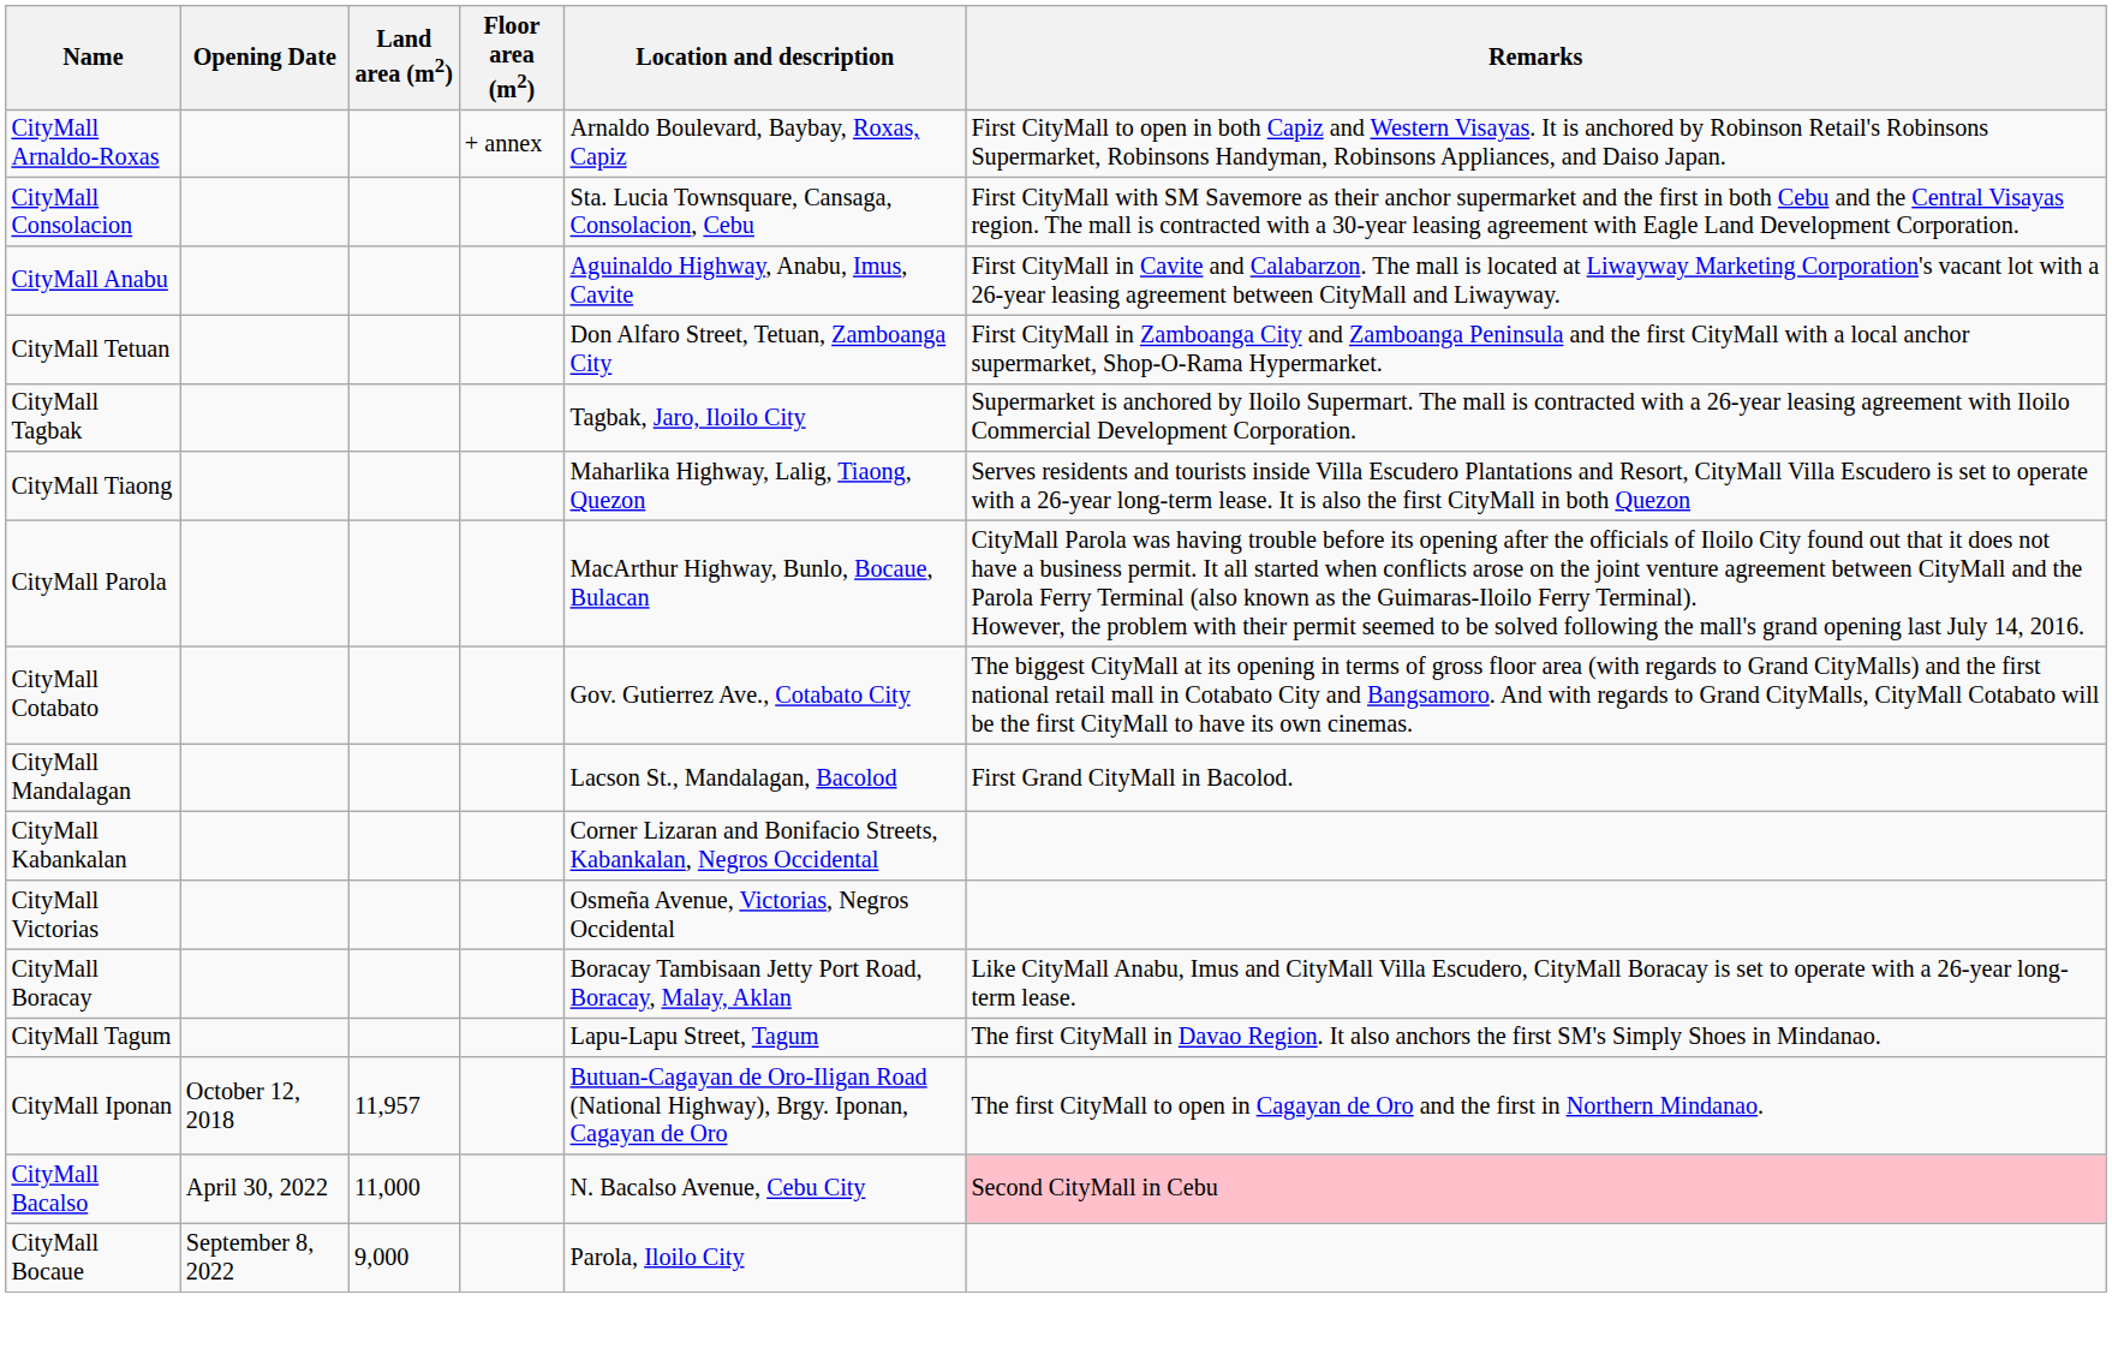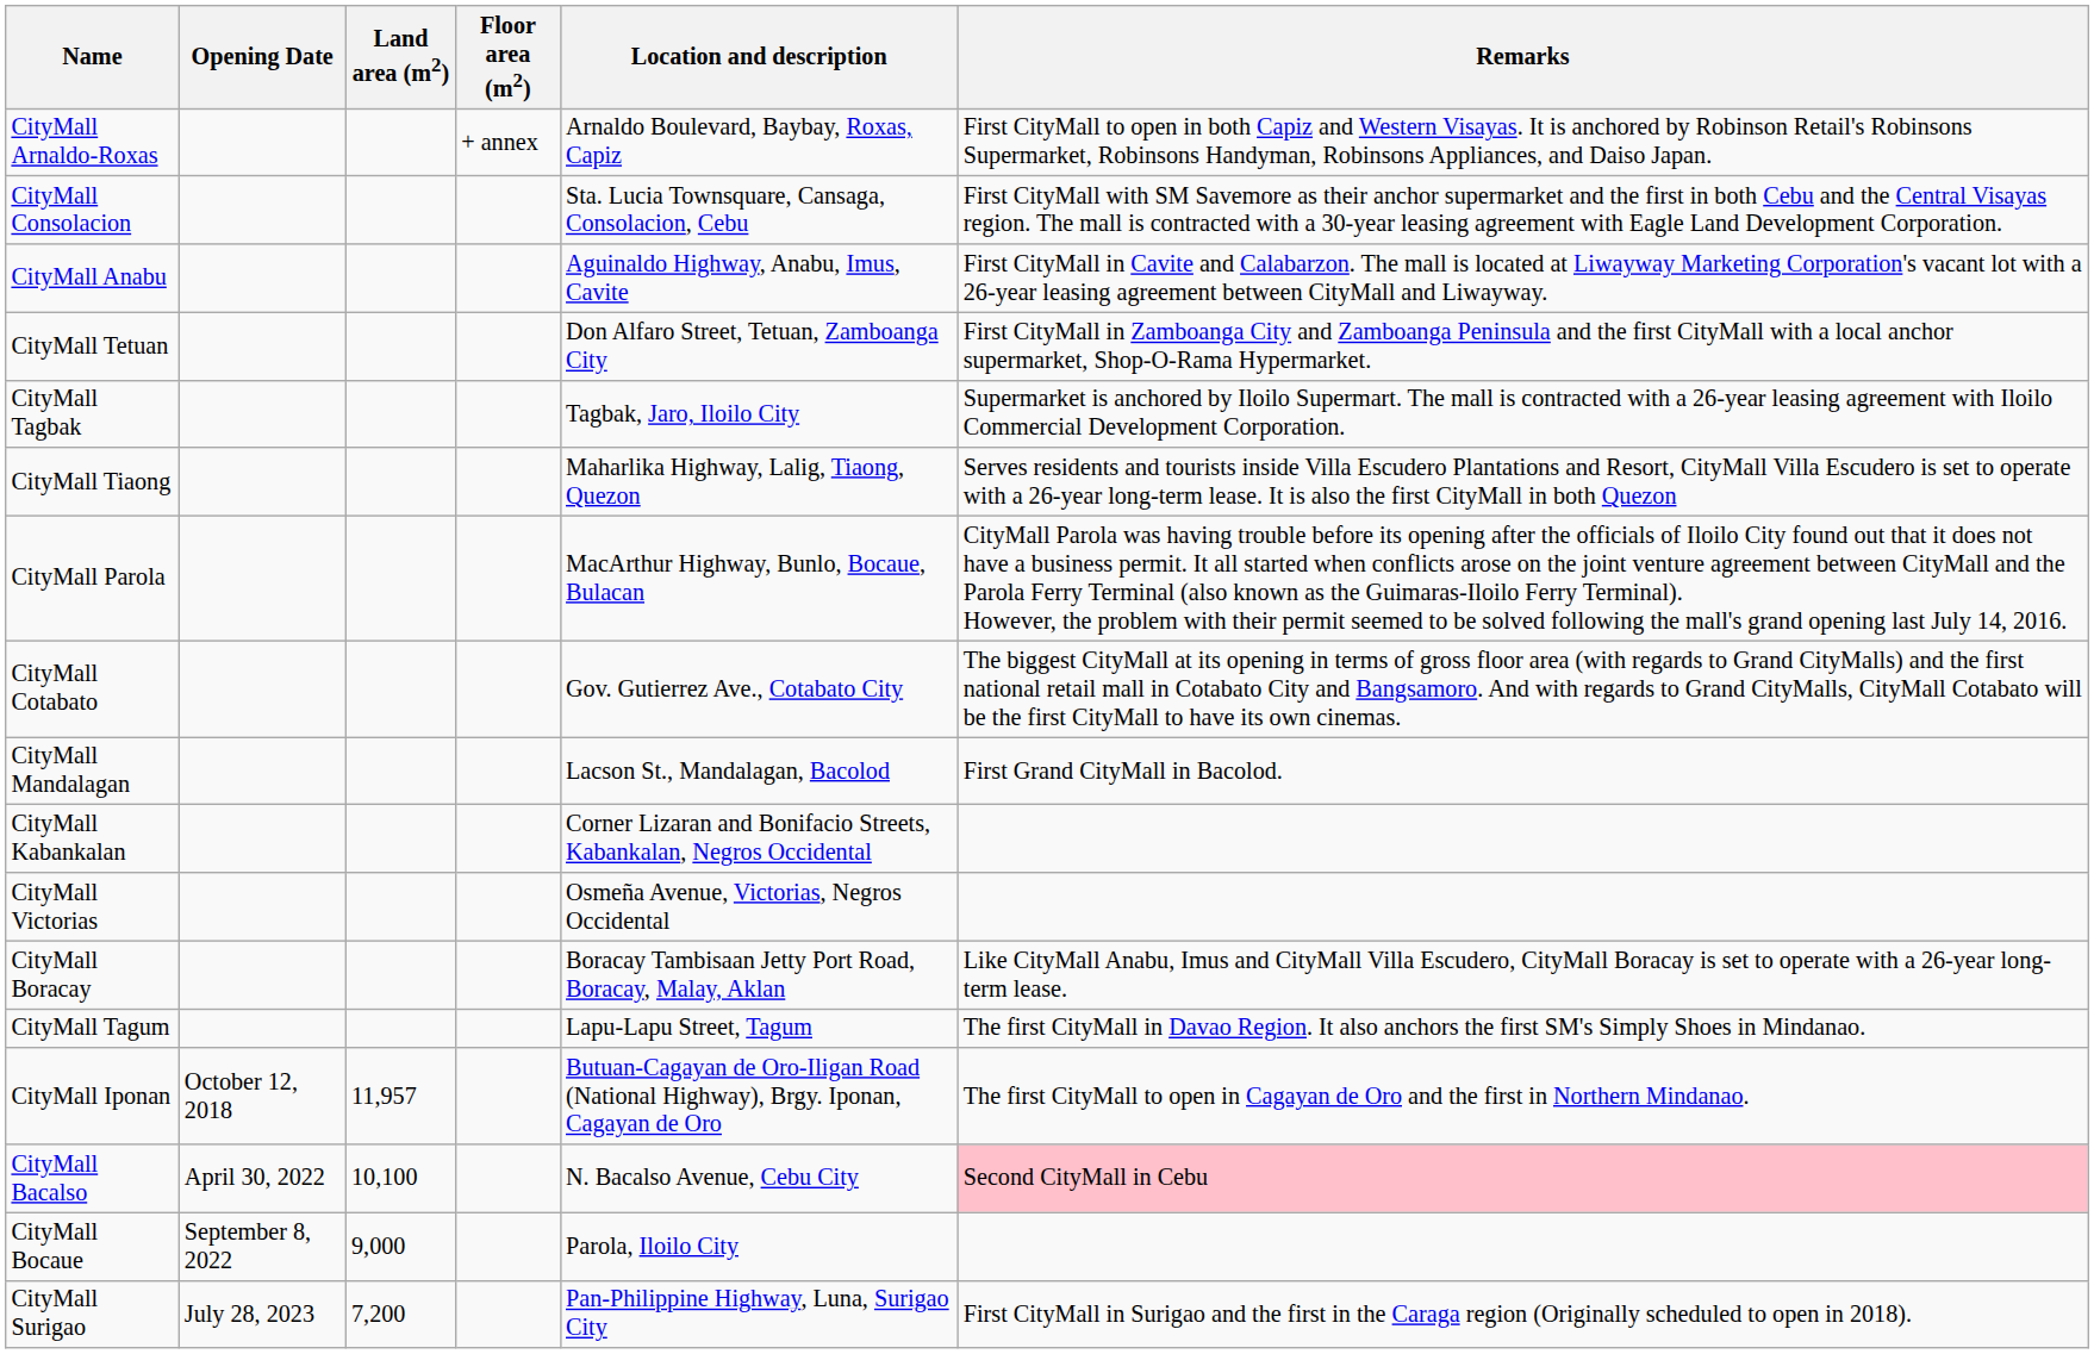 <table class="wikitable sortable" style="font-size:90%;">
 <tr>
 <th>Name</th>
 <th>Opening Date</th>
 <th>Land area (m<sup>2</sup>)</th>
 <th>Floor area (m<sup>2</sup>)</th>
 <th class="unsortable">Location and description</th>
 <th>Remarks</th>
 </tr>
 <tr>
 <td><a href='#'>CityMall Arnaldo-Roxas</a></td>
 <td></td>
 <td></td>
 <td> + annex</td>
 <td>Arnaldo Boulevard, Baybay, <a href='#'>Roxas, Capiz</a></td>
 <td>First CityMall to open in both <a href='#'>Capiz</a> and <a href='#'>Western Visayas</a>. It is anchored by Robinson Retail's Robinsons Supermarket, Robinsons Handyman, Robinsons Appliances, and Daiso Japan.</td>
 </tr>
 <tr>
 <td><a href='#'>CityMall Consolacion</a></td>
 <td></td>
 <td></td>
 <td></td>
 <td>Sta. Lucia Townsquare, Cansaga, <a href='#'>Consolacion</a>, <a href='#'>Cebu</a></td>
 <td>First CityMall with SM Savemore as their anchor supermarket and the first in both <a href='#'>Cebu</a> and the <a href='#'>Central Visayas</a> region. The mall is contracted with a 30-year leasing agreement with Eagle Land Development Corporation.</td>
 </tr>
 <tr>
 <td><a href='#'>CityMall Anabu</a></td>
 <td></td>
 <td></td>
 <td></td>
 <td><a href='#'>Aguinaldo Highway</a>, Anabu, <a href='#'>Imus</a>, <a href='#'>Cavite</a></td>
 <td>First CityMall in <a href='#'>Cavite</a> and <a href='#'>Calabarzon</a>. The mall is located at <a href='#'>Liwayway Marketing Corporation</a>'s vacant lot with a 26-year leasing agreement between CityMall and Liwayway.</td>
 </tr>
 <tr>
 <td>CityMall Tetuan</td>
 <td></td>
 <td></td>
 <td></td>
 <td>Don Alfaro Street, Tetuan, <a href='#'>Zamboanga City</a></td>
 <td>First CityMall in <a href='#'>Zamboanga City</a> and <a href='#'>Zamboanga Peninsula</a> and the first CityMall with a local anchor supermarket, Shop-O-Rama Hypermarket.</td>
 </tr>
 <tr>
 <td>CityMall Tagbak</td>
 <td></td>
 <td></td>
 <td></td>
 <td>Tagbak, <a href='#'>Jaro, Iloilo City</a></td>
 <td>Supermarket is anchored by Iloilo Supermart. The mall is contracted with a 26-year leasing agreement with Iloilo Commercial Development Corporation.</td>
 </tr>
 <tr>
 <td>CityMall Tiaong</td>
 <td></td>
 <td></td>
 <td></td>
 <td>Maharlika Highway, Lalig, <a href='#'>Tiaong</a>, <a href='#'>Quezon</a></td>
 <td>Serves residents and tourists inside Villa Escudero Plantations and Resort, CityMall Villa Escudero is set to operate with a 26-year long-term lease. It is also the first CityMall in both <a href='#'>Quezon</a></td>
 </tr>
 <tr>
 <td>CityMall Parola</td>
 <td></td>
 <td></td>
 <td></td>
 <td>MacArthur Highway, Bunlo, <a href='#'>Bocaue</a>, <a href='#'>Bulacan</a></td>
 <td>CityMall Parola was having trouble before its opening after the officials of Iloilo City found out that it does not have a business permit. It all started when conflicts arose on the joint venture agreement between CityMall and the Parola Ferry Terminal (also known as the Guimaras-Iloilo Ferry Terminal).<br>However, the problem with their permit seemed to be solved following the mall's grand opening last July 14, 2016.</td>
 </tr>
 <tr>
 <td>CityMall Cotabato</td>
 <td></td>
 <td></td>
 <td></td>
 <td>Gov. Gutierrez Ave., <a href='#'>Cotabato City</a></td>
 <td>The biggest CityMall at its opening in terms of gross floor area (with regards to Grand CityMalls) and the first national retail mall in Cotabato City and <a href='#'>Bangsamoro</a>. And with regards to Grand CityMalls, CityMall Cotabato will be the first CityMall to have its own cinemas.</td>
 </tr>
 <tr>
 <td>CityMall Mandalagan</td>
 <td></td>
 <td></td>
 <td></td>
 <td>Lacson St., Mandalagan, <a href='#'>Bacolod</a></td>
 <td>First Grand CityMall in Bacolod.</td>
 </tr>
 <tr>
 <td>CityMall Kabankalan</td>
 <td></td>
 <td></td>
 <td></td>
 <td>Corner Lizaran and Bonifacio Streets, <a href='#'>Kabankalan</a>, <a href='#'>Negros Occidental</a></td>
 <td></td>
 </tr>
 <tr>
 <td>CityMall Victorias</td>
 <td></td>
 <td></td>
 <td></td>
 <td>Osmeña Avenue, <a href='#'>Victorias</a>, Negros Occidental</td>
 <td></td>
 </tr>
 <tr>
 <td>CityMall Boracay</td>
 <td></td>
 <td></td>
 <td></td>
 <td>Boracay Tambisaan Jetty Port Road, <a href='#'>Boracay</a>, <a href='#'>Malay, Aklan</a></td>
 <td>Like CityMall Anabu, Imus and CityMall Villa Escudero, CityMall Boracay is set to operate with a 26-year long-term lease.</td>
 </tr>
 <tr>
 <td>CityMall Tagum</td>
 <td></td>
 <td></td>
 <td></td>
 <td>Lapu-Lapu Street, <a href='#'>Tagum</a></td>
 <td>The first CityMall in <a href='#'>Davao Region</a>. It also anchors the first SM's Simply Shoes in Mindanao.</td>
 </tr>
 <tr>
 <td>CityMall Iponan</td>
 <td>October 12, 2018</td>
 <td>11,957</td>
 <td></td>
 <td><a href='#'>Butuan-Cagayan de Oro-Iligan Road</a> (National Highway), Brgy. Iponan, <a href='#'>Cagayan de Oro</a></td>
 <td>The first CityMall to open in <a href='#'>Cagayan de Oro</a> and the first in <a href='#'>Northern Mindanao</a>.</td>
 </tr>
 <tr>
 <td><a href='#'>CityMall Bacalso</a></td>
 <td>April 30, 2022</td>
-<td>11,000</td>
+<td>10,100</td>
 <td></td>
 <td>N. Bacalso Avenue, <a href='#'>Cebu City</a></td>
 <td style="background: pink;">Second CityMall in Cebu</td>
 </tr>
 <tr>
 <td>CityMall Bocaue</td>
 <td>September 8, 2022</td>
 <td>9,000</td>
 <td></td>
 <td>Parola, <a href='#'>Iloilo City</a></td>
 <td></td>
 </tr>
+<tr>
+<td>CityMall Surigao</td>
+<td>July 28, 2023</td>
+<td>7,200</td>
+<td></td>
+<td><a href='#'>Pan-Philippine Highway</a>, Luna, <a href='#'>Surigao City</a></td>
+<td>First CityMall in Surigao and the first in the <a href='#'>Caraga</a> region (Originally scheduled to open in 2018).</td>
+</tr>
 </table>
